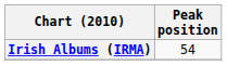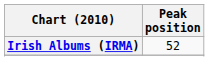 <table class="wikitable sortable plainrowheaders" style="text-align:center">
 <tr>
 <th scope="col">Chart (2010)</th>
 <th scope="col">Peak<br>position</th>
 </tr>
 <tr>
 <th scope="row"><a href='#'>Irish Albums</a> (<a href='#'>IRMA</a>)</th>
-<td>54</td>
+<td>52</td>
 </tr>
 <tr>
 </tr>
 <tr>
 </tr>
 <tr>
 </tr>
 </table>
